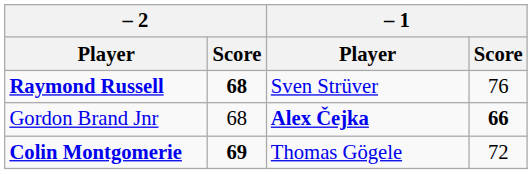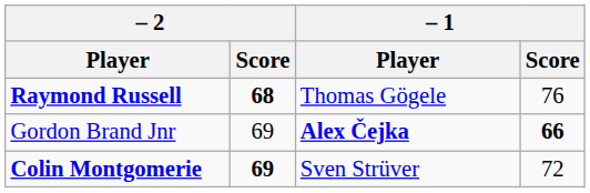 <table class=wikitable>
 <tr>
 <th colspan=2> – 2</th>
 <th colspan=2> – 1</th>
 </tr>
 <tr>
 <th width=150>Player</th>
 <th>Score</th>
 <th width=150>Player</th>
 <th>Score</th>
 </tr>
 <tr>
 <td><strong><a href='#'>Raymond Russell</a></strong></td>
 <td align=center><strong>68</strong></td>
-<td><a href='#'>Sven Strüver</a></td>
+<td><a href='#'>Thomas Gögele</a></td>
 <td align=center>76</td>
 </tr>
 <tr>
 <td><a href='#'>Gordon Brand Jnr</a></td>
-<td align=center>68</td>
+<td align=center>69</td>
 <td><strong><a href='#'>Alex Čejka</a></strong></td>
 <td align=center><strong>66</strong></td>
 </tr>
 <tr>
 <td><strong><a href='#'>Colin Montgomerie</a></strong></td>
 <td align=center><strong>69</strong></td>
-<td><a href='#'>Thomas Gögele</a></td>
+<td><a href='#'>Sven Strüver</a></td>
 <td align=center>72</td>
 </tr>
 </table>
